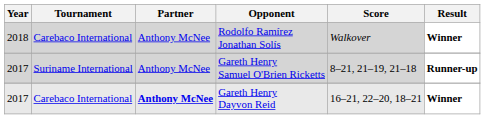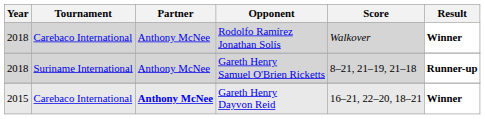 <table class="sortable wikitable" style="font-size: 90%;">
 <tr>
 <th>Year</th>
 <th>Tournament</th>
 <th>Partner</th>
 <th>Opponent</th>
 <th>Score</th>
 <th>Result</th>
 </tr>
 <tr style="background:#D5D5D5">
 <td align="center">2018</td>
 <td align="left"><a href='#'>Carebaco International</a></td>
 <td align="left"> <a href='#'>Anthony McNee</a></td>
 <td align="left"> <a href='#'>Rodolfo Ramírez</a><br> <a href='#'>Jonathan Solís</a></td>
 <td align="left"><em>Walkover</em></td>
 <td style="text-align:left; background:white"> <strong>Winner</strong></td>
 </tr>
 <tr>
 </tr>
 <tr style="background:#D5D5D5">
-<td align="center">2017</td>
+<td align="center">2018</td>
 <td align="left"><a href='#'>Suriname International</a></td>
 <td align="left"> <a href='#'>Anthony McNee</a></td>
 <td align="left"> <a href='#'>Gareth Henry</a><br> <a href='#'>Samuel O'Brien Ricketts</a></td>
 <td align="left">8–21, 21–19, 21–18</td>
 <td style="text-align:left; background:white"> <strong>Runner-up</strong></td>
 </tr>
 <tr>
 </tr>
 <tr style="background:#E9E9E9">
-<td align="center">2017</td>
+<td align="center">2015</td>
 <td align="left"><a href='#'>Carebaco International</a></td>
 <td align="left"><strong> <a href='#'>Anthony McNee</a></strong></td>
 <td align="left"> <a href='#'>Gareth Henry</a><br> <a href='#'>Dayvon Reid</a></td>
 <td align="left">16–21, 22–20, 18–21</td>
 <td style="text-align:left; background:white"> <strong>Winner</strong></td>
 </tr>
 </table>
